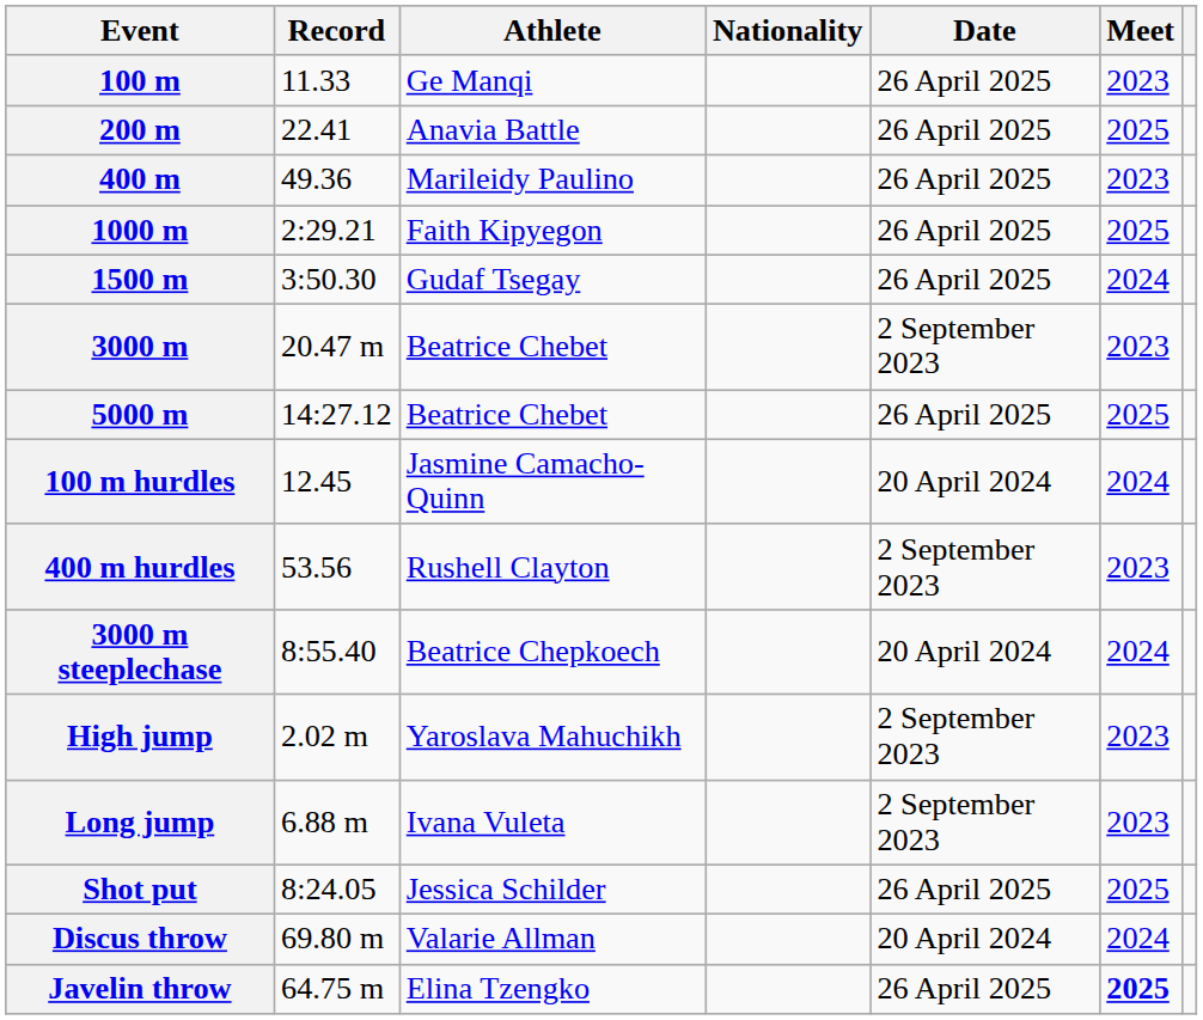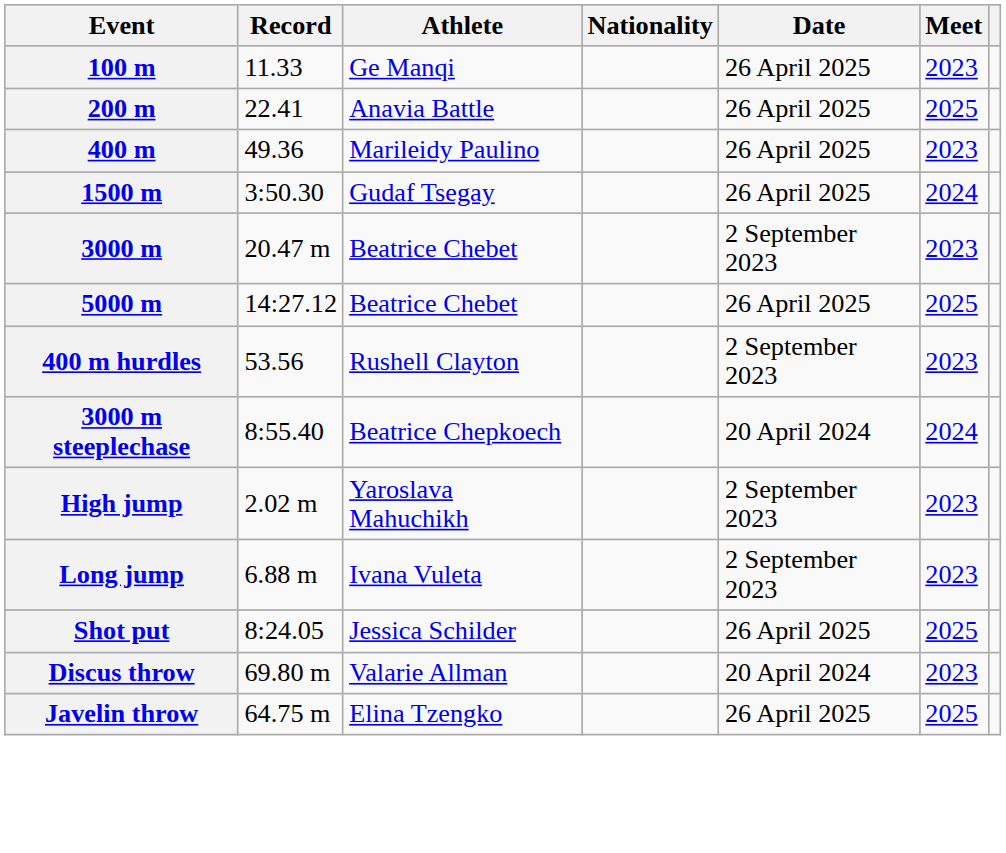 <table class="wikitable plainrowheaders sticky-header">
 <tr>
 <th scope="col">Event</th>
 <th scope="col">Record</th>
 <th scope="col">Athlete</th>
 <th scope="col">Nationality</th>
 <th scope="col">Date</th>
 <th scope="col">Meet</th>
 <th scope="col"></th>
 </tr>
 <tr>
 <th scope="row"><a href='#'>100 m</a></th>
 <td>11.33 </td>
 <td><a href='#'>Ge Manqi</a></td>
 <td></td>
 <td>26 April 2025</td>
 <td><a href='#'>2023</a></td>
 <td></td>
 </tr>
 <tr>
 <th scope="row"><a href='#'>200 m</a></th>
 <td>22.41 </td>
 <td><a href='#'>Anavia Battle</a></td>
 <td></td>
 <td>26 April 2025</td>
 <td><a href='#'>2025</a></td>
 <td></td>
 </tr>
 <tr>
 <th scope="row"><a href='#'>400 m</a></th>
 <td>49.36</td>
 <td><a href='#'>Marileidy Paulino</a></td>
 <td></td>
 <td>26 April 2025</td>
 <td><a href='#'>2023</a></td>
 <td></td>
 </tr>
 <tr>
-<th scope="row"><a href='#'>1000 m</a></th>
-<td>2:29.21</td>
-<td><a href='#'>Faith Kipyegon</a></td>
-<td></td>
-<td>26 April 2025</td>
-<td><a href='#'>2025</a></td>
-<td></td>
-</tr>
-<tr>
 <th scope="row"><a href='#'>1500 m</a></th>
 <td>3:50.30</td>
 <td><a href='#'>Gudaf Tsegay</a></td>
 <td></td>
 <td>26 April 2025</td>
 <td><a href='#'>2024</a></td>
 <td></td>
 </tr>
 <tr>
 <th scope="row"><a href='#'>3000 m</a></th>
 <td>20.47 m</td>
 <td><a href='#'>Beatrice Chebet</a></td>
 <td></td>
 <td>2 September 2023</td>
 <td><a href='#'>2023</a></td>
 <td></td>
 </tr>
 <tr>
 <th scope="row"><a href='#'>5000 m</a></th>
 <td>14:27.12</td>
 <td><a href='#'>Beatrice Chebet</a></td>
 <td></td>
 <td>26 April 2025</td>
 <td><a href='#'>2025</a></td>
-<td></td>
-</tr>
-<tr>
-<th scope="row"><a href='#'>100 m hurdles</a></th>
-<td>12.45 </td>
-<td><a href='#'>Jasmine Camacho-Quinn</a></td>
-<td></td>
-<td>20 April 2024</td>
-<td><a href='#'>2024</a></td>
 <td></td>
 </tr>
 <tr>
 <th scope="row"><a href='#'>400 m hurdles</a></th>
 <td>53.56</td>
 <td><a href='#'>Rushell Clayton</a></td>
 <td></td>
 <td>2 September 2023</td>
 <td><a href='#'>2023</a></td>
 <td></td>
 </tr>
 <tr>
 <th scope="row"><a href='#'>3000 m steeplechase</a></th>
 <td>8:55.40</td>
 <td><a href='#'>Beatrice Chepkoech</a></td>
 <td></td>
 <td>20 April 2024</td>
 <td><a href='#'>2024</a></td>
 <td></td>
 </tr>
 <tr>
 <th scope="row"><a href='#'>High jump</a></th>
 <td>2.02 m</td>
 <td><a href='#'>Yaroslava Mahuchikh</a></td>
 <td></td>
 <td>2 September 2023</td>
 <td><a href='#'>2023</a></td>
 <td></td>
 </tr>
 <tr>
 <th scope="row"><a href='#'>Long jump</a></th>
 <td>6.88 m </td>
 <td><a href='#'>Ivana Vuleta</a></td>
 <td></td>
 <td>2 September 2023</td>
 <td><a href='#'>2023</a></td>
 <td></td>
 </tr>
 <tr>
 <th scope="row"><a href='#'>Shot put</a></th>
 <td>8:24.05</td>
 <td><a href='#'>Jessica Schilder</a></td>
 <td></td>
 <td>26 April 2025</td>
 <td><a href='#'>2025</a></td>
 <td></td>
 </tr>
 <tr>
 <th scope="row"><a href='#'>Discus throw</a></th>
 <td>69.80 m</td>
 <td><a href='#'>Valarie Allman</a></td>
 <td></td>
 <td>20 April 2024</td>
-<td><a href='#'>2024</a></td>
+<td><a href='#'>2023</a></td>
 <td></td>
 </tr>
 <tr>
 <th scope="row"><a href='#'>Javelin throw</a></th>
 <td>64.75 m</td>
 <td><a href='#'>Elina Tzengko</a></td>
 <td></td>
 <td>26 April 2025</td>
-<td><strong><a href='#'>2025</a></strong></td>
+<td><a href='#'>2025</a></td>
 <td></td>
 </tr>
 </table>
